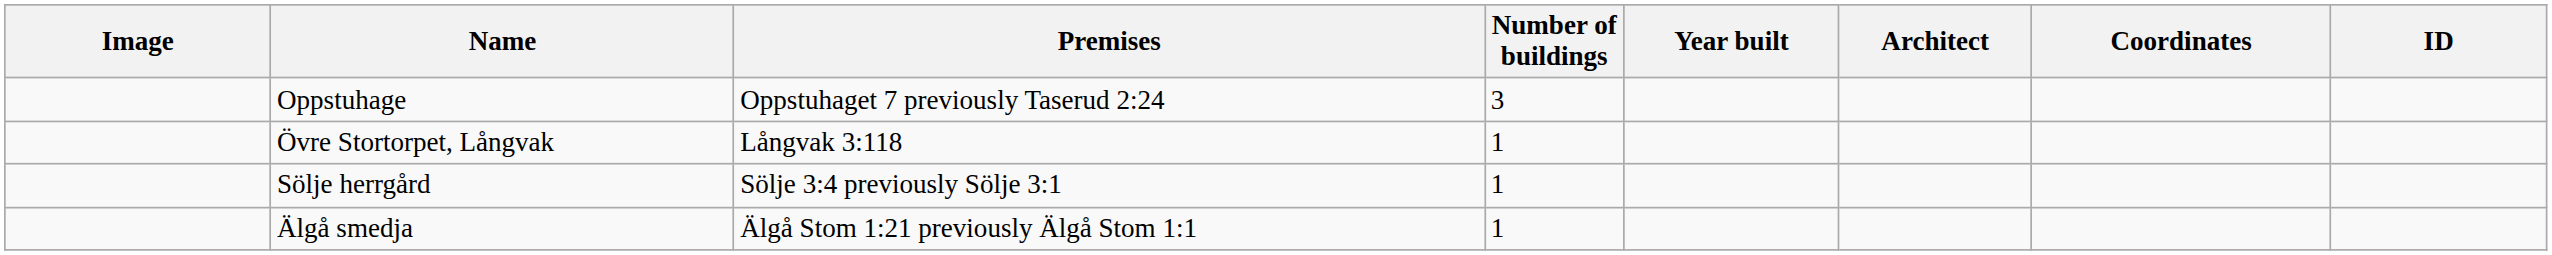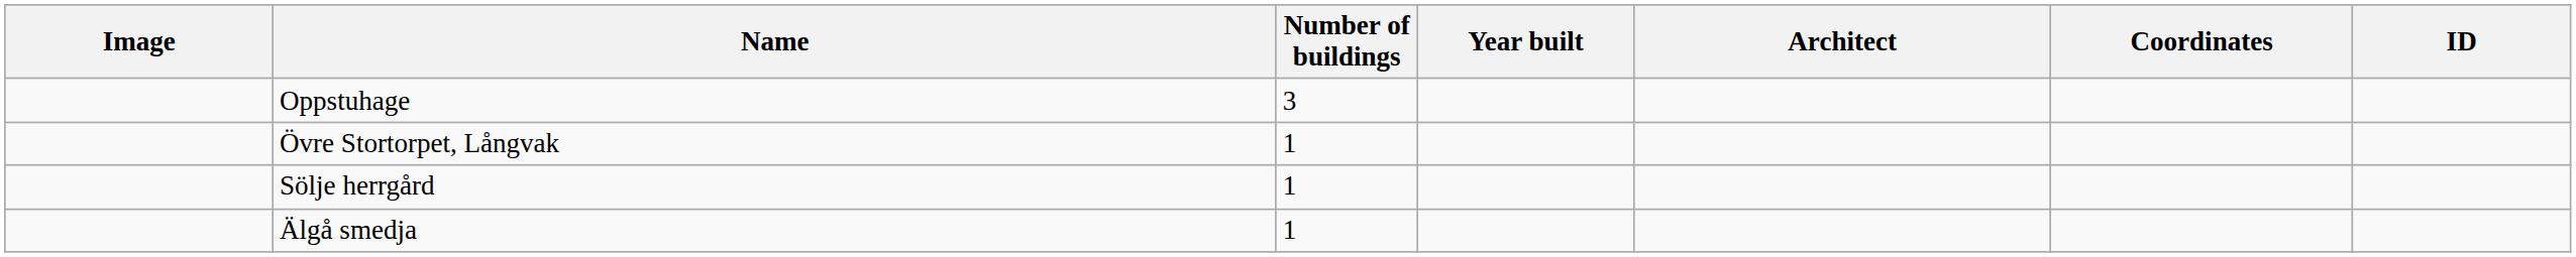 <table class="wikitable" width="95%">
 <tr>
 <th width="150">Image</th>
 <th>Name</th>
-<th>Premises</th>
 <th width="75">Number of<br>buildings</th>
 <th width="120">Year built</th>
 <th>Architect</th>
 <th width="170">Coordinates</th>
 <th width="120">ID</th>
 </tr>
 <tr>
 <td></td>
 <td>Oppstuhage</td>
-<td>Oppstuhaget 7 previously Taserud 2:24</td>
 <td>3</td>
 <td></td>
 <td></td>
 <td></td>
 <td></td>
 </tr>
 <tr>
 <td></td>
 <td>Övre Stortorpet, Långvak</td>
-<td>Långvak 3:118</td>
 <td>1</td>
 <td></td>
 <td></td>
 <td></td>
 <td></td>
 </tr>
 <tr>
 <td></td>
 <td>Sölje herrgård</td>
-<td>Sölje 3:4 previously Sölje 3:1</td>
 <td>1</td>
 <td></td>
 <td></td>
 <td></td>
 <td></td>
 </tr>
 <tr>
 <td></td>
 <td>Älgå smedja</td>
-<td>Älgå Stom 1:21 previously Älgå Stom 1:1</td>
 <td>1</td>
 <td></td>
 <td></td>
 <td></td>
 <td></td>
 </tr>
 </table>
